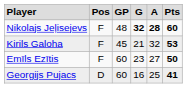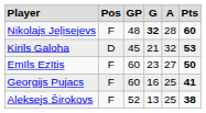 <table class="wikitable">
 <tr align="center" style="font-weight:bold; background-color:#dddddd;">
 <td align="left">Player</td>
 <td>Pos</td>
 <td>GP</td>
 <td>G</td>
 <td>A</td>
 <td>Pts</td>
 </tr>
 <tr align="center">
 <td align="left"><a href='#'>Nikolajs Jeļisejevs</a></td>
 <td>F</td>
 <td>48</td>
 <td><strong>32</strong></td>
-<td><strong>28</strong></td>
+<td>28</td>
 <td><strong>60</strong></td>
 </tr>
 <tr align="center" bgcolor="#eeeeee">
 <td align="left"><a href='#'>Kirils Galoha</a></td>
-<td>F</td>
+<td>D</td>
 <td>45</td>
 <td>21</td>
 <td>32</td>
 <td><strong>53</strong></td>
 </tr>
 <tr align="center">
 <td align="left"><a href='#'>Emīls Ezītis</a></td>
 <td>F</td>
 <td>60</td>
 <td>23</td>
 <td>27</td>
 <td><strong>50</strong></td>
 </tr>
 <tr align="center" bgcolor="#eeeeee">
 <td align="left"><a href='#'>Georgijs Pujacs</a></td>
-<td>D</td>
+<td>F</td>
 <td>60</td>
 <td>16</td>
 <td>25</td>
 <td><strong>41</strong></td>
 </tr>
+<tr align="center">
+<td align="left"><a href='#'>Aleksejs Širokovs</a></td>
+<td>F</td>
+<td>52</td>
+<td>13</td>
+<td>25</td>
+<td><strong>38</strong></td>
+</tr>
 </table>
